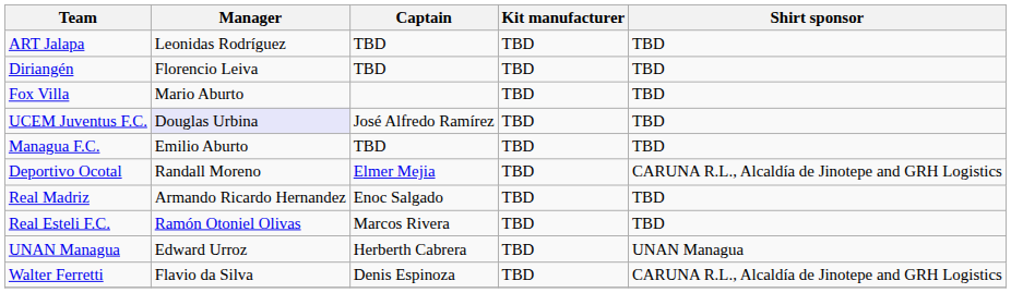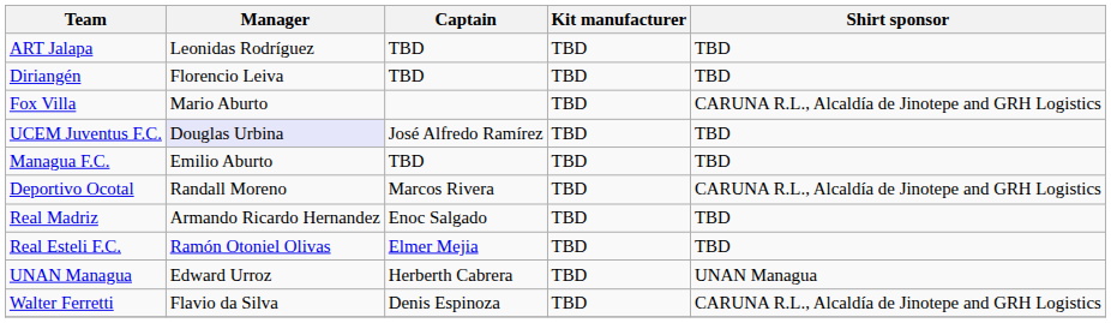 <table class="wikitable sortable">
 <tr>
 <th>Team</th>
 <th>Manager</th>
 <th>Captain</th>
 <th>Kit manufacturer</th>
 <th>Shirt sponsor</th>
 </tr>
 <tr>
 <td><a href='#'>ART Jalapa</a></td>
 <td> Leonidas Rodríguez</td>
 <td>TBD</td>
 <td>TBD</td>
 <td>TBD</td>
 </tr>
 <tr>
 <td><a href='#'>Diriangén</a></td>
 <td> Florencio Leiva</td>
 <td>TBD</td>
 <td>TBD</td>
 <td>TBD</td>
 </tr>
 <tr>
 <td><a href='#'>Fox Villa</a></td>
 <td> Mario Aburto</td>
 <td></td>
 <td>TBD</td>
-<td>TBD</td>
+<td>CARUNA R.L., Alcaldía de Jinotepe and GRH Logistics</td>
 </tr>
 <tr>
 <td><a href='#'>UCEM Juventus F.C.</a></td>
 <td style="background: lavender;"> Douglas Urbina</td>
 <td> José Alfredo Ramírez</td>
 <td>TBD</td>
 <td>TBD</td>
 </tr>
 <tr>
 <td><a href='#'>Managua F.C.</a></td>
 <td> Emilio Aburto</td>
 <td>TBD</td>
 <td>TBD</td>
 <td>TBD</td>
 </tr>
 <tr>
 <td><a href='#'>Deportivo Ocotal</a></td>
 <td> Randall Moreno</td>
-<td>  <a href='#'>Elmer Mejia</a></td>
+<td> Marcos Rivera</td>
 <td>TBD</td>
 <td>CARUNA R.L., Alcaldía de Jinotepe and GRH Logistics</td>
 </tr>
 <tr>
 <td><a href='#'>Real Madriz</a></td>
 <td> Armando Ricardo Hernandez</td>
 <td> Enoc Salgado</td>
 <td>TBD</td>
 <td>TBD</td>
 </tr>
 <tr>
 <td><a href='#'>Real Esteli F.C.</a></td>
 <td> <a href='#'>Ramón Otoniel Olivas</a></td>
-<td> Marcos Rivera</td>
+<td>  <a href='#'>Elmer Mejia</a></td>
 <td>TBD</td>
 <td>TBD</td>
 </tr>
 <tr>
 <td><a href='#'>UNAN Managua</a></td>
 <td> Edward Urroz</td>
 <td>  Herberth Cabrera</td>
 <td>TBD</td>
 <td>UNAN Managua</td>
 </tr>
 <tr>
 <td><a href='#'>Walter Ferretti</a></td>
 <td> Flavio da Silva</td>
 <td> Denis Espinoza</td>
 <td>TBD</td>
 <td>CARUNA R.L., Alcaldía de Jinotepe and GRH Logistics</td>
 </tr>
 <tr>
 </tr>
 </table>
